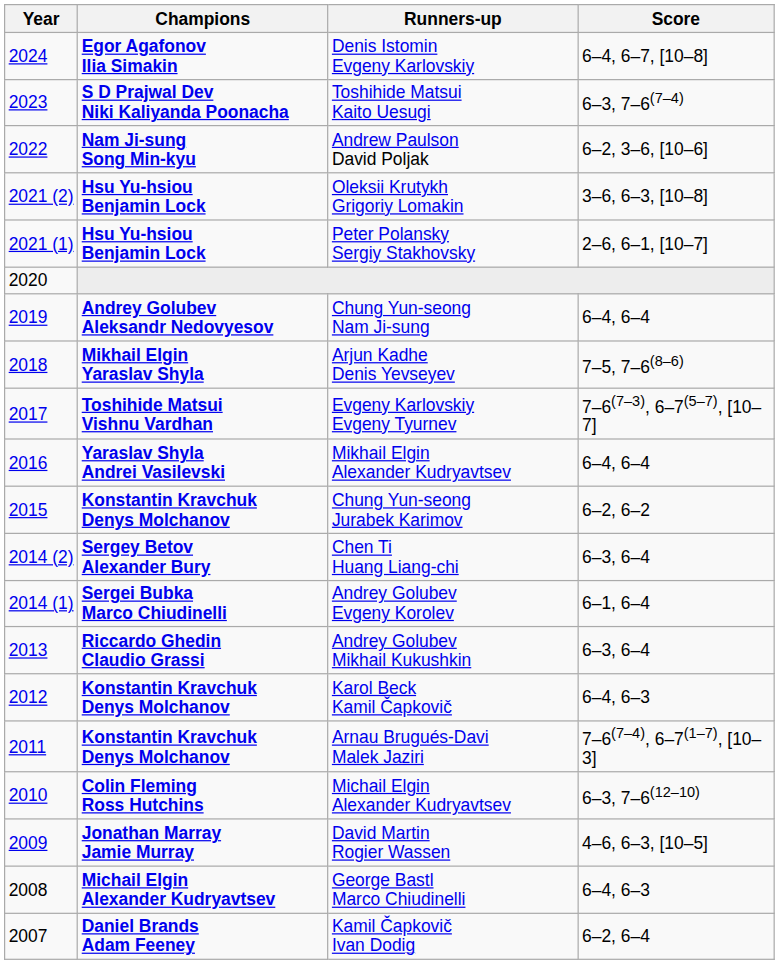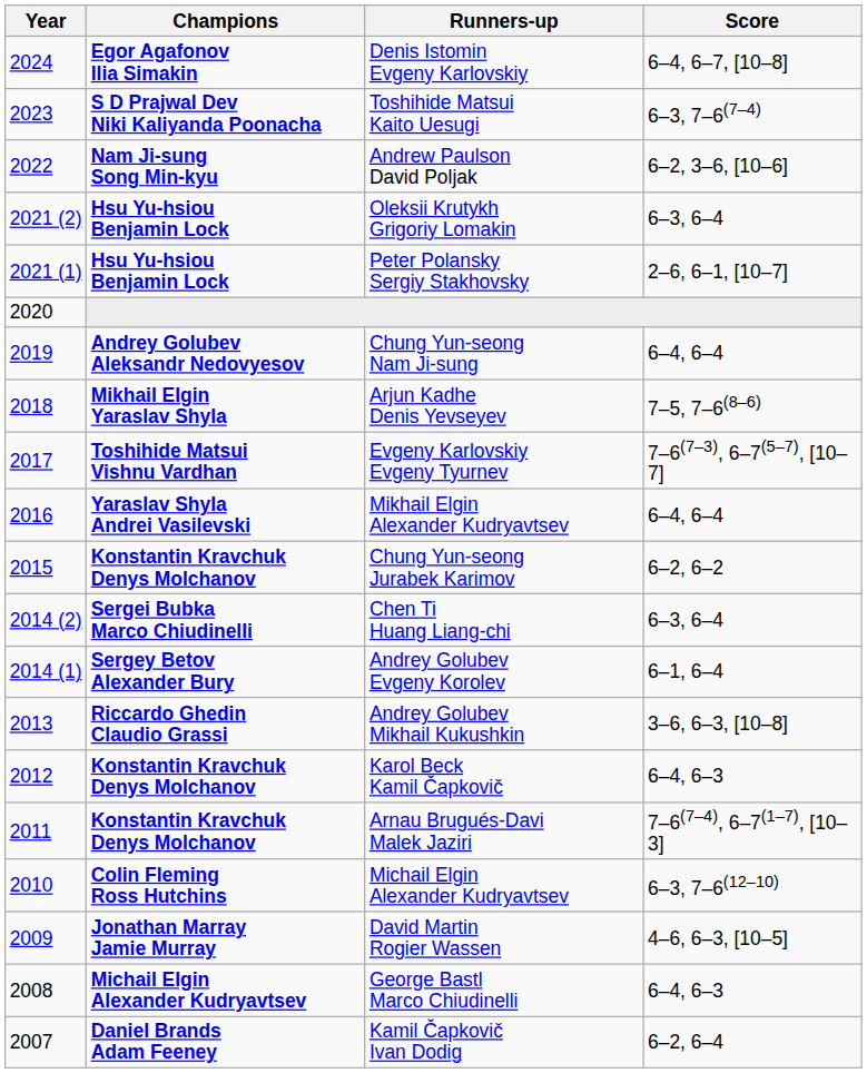 <table class="wikitable" style="font-size:90%">
 <tr>
 <th>Year</th>
 <th width="200">Champions</th>
 <th width="200">Runners-up</th>
 <th width="155">Score</th>
 </tr>
 <tr>
 <td><a href='#'>2024</a></td>
 <td> <strong><a href='#'>Egor Agafonov</a></strong> <br>  <strong><a href='#'>Ilia Simakin</a></strong></td>
 <td> <a href='#'>Denis Istomin</a> <br>  <a href='#'>Evgeny Karlovskiy</a></td>
 <td>6–4, 6–7, [10–8]</td>
 </tr>
 <tr>
 <td><a href='#'>2023</a></td>
 <td> <strong><a href='#'>S D Prajwal Dev</a></strong> <br>  <strong><a href='#'>Niki Kaliyanda Poonacha</a></strong></td>
 <td> <a href='#'>Toshihide Matsui</a> <br>  <a href='#'>Kaito Uesugi</a></td>
 <td>6–3, 7–6<sup>(7–4)</sup></td>
 </tr>
 <tr>
 <td><a href='#'>2022</a></td>
 <td> <strong><a href='#'>Nam Ji-sung</a></strong> <br>  <strong><a href='#'>Song Min-kyu</a></strong></td>
 <td> <a href='#'>Andrew Paulson</a> <br>  David Poljak</td>
 <td>6–2, 3–6, [10–6]</td>
 </tr>
 <tr>
 <td><a href='#'>2021 (2)</a></td>
 <td> <strong><a href='#'>Hsu Yu-hsiou</a></strong> <br>  <strong><a href='#'>Benjamin Lock</a></strong></td>
 <td> <a href='#'>Oleksii Krutykh</a> <br>  <a href='#'>Grigoriy Lomakin</a></td>
-<td>3–6, 6–3, [10–8]</td>
+<td>6–3, 6–4</td>
 </tr>
 <tr>
 <td><a href='#'>2021 (1)</a></td>
 <td> <strong><a href='#'>Hsu Yu-hsiou</a></strong> <br>  <strong><a href='#'>Benjamin Lock</a></strong></td>
 <td> <a href='#'>Peter Polansky</a> <br>  <a href='#'>Sergiy Stakhovsky</a></td>
 <td>2–6, 6–1, [10–7]</td>
 </tr>
 <tr>
 <td>2020</td>
 <td colspan=3 bgcolor="#ededed"></td>
 </tr>
 <tr>
 <td><a href='#'>2019</a></td>
 <td> <strong><a href='#'>Andrey Golubev</a></strong> <br>  <strong><a href='#'>Aleksandr Nedovyesov</a></strong></td>
 <td> <a href='#'>Chung Yun-seong</a> <br>  <a href='#'>Nam Ji-sung</a></td>
 <td>6–4, 6–4</td>
 </tr>
 <tr>
 <td><a href='#'>2018</a></td>
 <td> <strong><a href='#'>Mikhail Elgin</a></strong> <br>  <strong><a href='#'>Yaraslav Shyla</a></strong></td>
 <td> <a href='#'>Arjun Kadhe</a> <br>  <a href='#'>Denis Yevseyev</a></td>
 <td>7–5, 7–6<sup>(8–6)</sup></td>
 </tr>
 <tr>
 <td><a href='#'>2017</a></td>
 <td> <strong><a href='#'>Toshihide Matsui</a></strong> <br>  <strong><a href='#'>Vishnu Vardhan</a></strong></td>
 <td> <a href='#'>Evgeny Karlovskiy</a> <br>  <a href='#'>Evgeny Tyurnev</a></td>
 <td>7–6<sup>(7–3)</sup>, 6–7<sup>(5–7)</sup>, [10–7]</td>
 </tr>
 <tr>
 <td><a href='#'>2016</a></td>
 <td> <strong><a href='#'>Yaraslav Shyla</a></strong> <br>  <strong><a href='#'>Andrei Vasilevski</a></strong></td>
 <td> <a href='#'>Mikhail Elgin</a> <br>  <a href='#'>Alexander Kudryavtsev</a></td>
 <td>6–4, 6–4</td>
 </tr>
 <tr>
 <td><a href='#'>2015</a></td>
 <td> <strong><a href='#'>Konstantin Kravchuk</a></strong> <br>  <strong><a href='#'>Denys Molchanov</a></strong></td>
 <td> <a href='#'>Chung Yun-seong</a> <br>  <a href='#'>Jurabek Karimov</a></td>
 <td>6–2, 6–2</td>
 </tr>
 <tr>
 <td><a href='#'>2014 (2)</a></td>
-<td> <strong><a href='#'>Sergey Betov</a></strong> <br>  <strong><a href='#'>Alexander Bury</a></strong></td>
+<td> <strong><a href='#'>Sergei Bubka</a></strong> <br>  <strong><a href='#'>Marco Chiudinelli</a></strong></td>
 <td> <a href='#'>Chen Ti</a> <br>  <a href='#'>Huang Liang-chi</a></td>
 <td>6–3, 6–4</td>
 </tr>
 <tr>
 <td><a href='#'>2014 (1)</a></td>
-<td> <strong><a href='#'>Sergei Bubka</a></strong> <br>  <strong><a href='#'>Marco Chiudinelli</a></strong></td>
+<td> <strong><a href='#'>Sergey Betov</a></strong> <br>  <strong><a href='#'>Alexander Bury</a></strong></td>
 <td> <a href='#'>Andrey Golubev</a> <br>  <a href='#'>Evgeny Korolev</a></td>
 <td>6–1, 6–4</td>
 </tr>
 <tr>
 <td><a href='#'>2013</a></td>
 <td> <strong><a href='#'>Riccardo Ghedin</a></strong> <br>  <strong><a href='#'>Claudio Grassi</a></strong></td>
 <td> <a href='#'>Andrey Golubev</a> <br>  <a href='#'>Mikhail Kukushkin</a></td>
-<td>6–3, 6–4</td>
+<td>3–6, 6–3, [10–8]</td>
 </tr>
 <tr>
 <td><a href='#'>2012</a></td>
 <td> <strong><a href='#'>Konstantin Kravchuk</a></strong> <br>  <strong><a href='#'>Denys Molchanov</a></strong></td>
 <td> <a href='#'>Karol Beck</a> <br>  <a href='#'>Kamil Čapkovič</a></td>
 <td>6–4, 6–3</td>
 </tr>
 <tr>
 <td><a href='#'>2011</a></td>
 <td> <strong><a href='#'>Konstantin Kravchuk</a></strong> <br>  <strong><a href='#'>Denys Molchanov</a></strong></td>
 <td> <a href='#'>Arnau Brugués-Davi</a> <br>  <a href='#'>Malek Jaziri</a></td>
 <td>7–6<sup>(7–4)</sup>, 6–7<sup>(1–7)</sup>, [10–3]</td>
 </tr>
 <tr>
 <td><a href='#'>2010</a></td>
 <td> <strong><a href='#'>Colin Fleming</a></strong> <br>  <strong><a href='#'>Ross Hutchins</a></strong></td>
 <td> <a href='#'>Michail Elgin</a> <br>  <a href='#'>Alexander Kudryavtsev</a></td>
 <td>6–3, 7–6<sup>(12–10)</sup></td>
 </tr>
 <tr>
 <td><a href='#'>2009</a></td>
 <td> <strong><a href='#'>Jonathan Marray</a></strong> <br>  <strong><a href='#'>Jamie Murray</a></strong></td>
 <td> <a href='#'>David Martin</a> <br>  <a href='#'>Rogier Wassen</a></td>
 <td>4–6, 6–3, [10–5]</td>
 </tr>
 <tr>
 <td>2008</td>
 <td> <strong><a href='#'>Michail Elgin</a></strong> <br>  <strong><a href='#'>Alexander Kudryavtsev</a></strong></td>
 <td> <a href='#'>George Bastl</a> <br>  <a href='#'>Marco Chiudinelli</a></td>
 <td>6–4, 6–3</td>
 </tr>
 <tr>
 <td>2007</td>
 <td> <strong><a href='#'>Daniel Brands</a></strong> <br>  <strong><a href='#'>Adam Feeney</a></strong></td>
 <td> <a href='#'>Kamil Čapkovič</a> <br>  <a href='#'>Ivan Dodig</a></td>
 <td>6–2, 6–4</td>
 </tr>
 </table>
